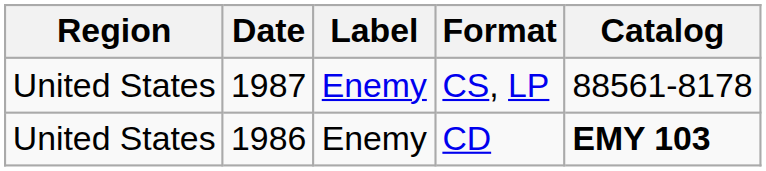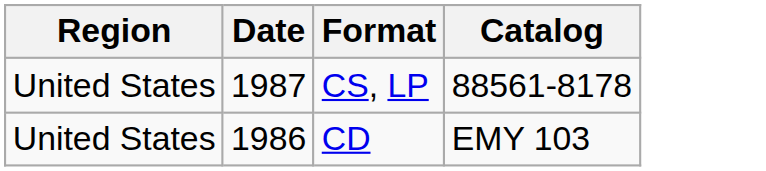 <table class="wikitable">
 <tr>
 <th>Region</th>
 <th>Date</th>
-<th>Label</th>
 <th>Format</th>
 <th>Catalog</th>
 </tr>
 <tr>
 <td>United States</td>
 <td>1987</td>
-<td><a href='#'>Enemy</a></td>
 <td><a href='#'>CS</a>, <a href='#'>LP</a></td>
 <td>88561-8178</td>
 </tr>
 <tr>
 <td>United States</td>
 <td>1986</td>
-<td>Enemy</td>
 <td><a href='#'>CD</a></td>
-<td><strong>EMY 103</strong></td>
+<td>EMY 103</td>
 </tr>
 </table>
